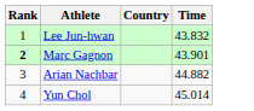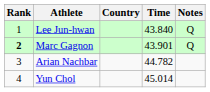 <table class="wikitable" style="text-align:center">
 <tr>
 <th>Rank</th>
 <th>Athlete</th>
 <th>Country</th>
 <th>Time</th>
+<th>Notes</th>
 </tr>
 <tr bgcolor=ccffcc>
 <td>1</td>
 <td align=left><a href='#'>Lee Jun-hwan</a></td>
 <td align=left></td>
-<td>43.832</td>
+<td>43.840</td>
+<td>Q</td>
 </tr>
 <tr bgcolor=ccffcc>
 <td><strong>2</strong></td>
 <td align=left><a href='#'>Marc Gagnon</a></td>
 <td align=left></td>
 <td>43.901</td>
+<td>Q</td>
 </tr>
 <tr>
 <td>3</td>
 <td align=left><a href='#'>Arian Nachbar</a></td>
 <td align=left></td>
-<td>44.882</td>
+<td>44.782</td>
+<td></td>
 </tr>
 <tr>
 <td>4</td>
 <td align=left><a href='#'>Yun Chol</a></td>
 <td align=left></td>
 <td>45.014</td>
+<td></td>
 </tr>
 </table>
